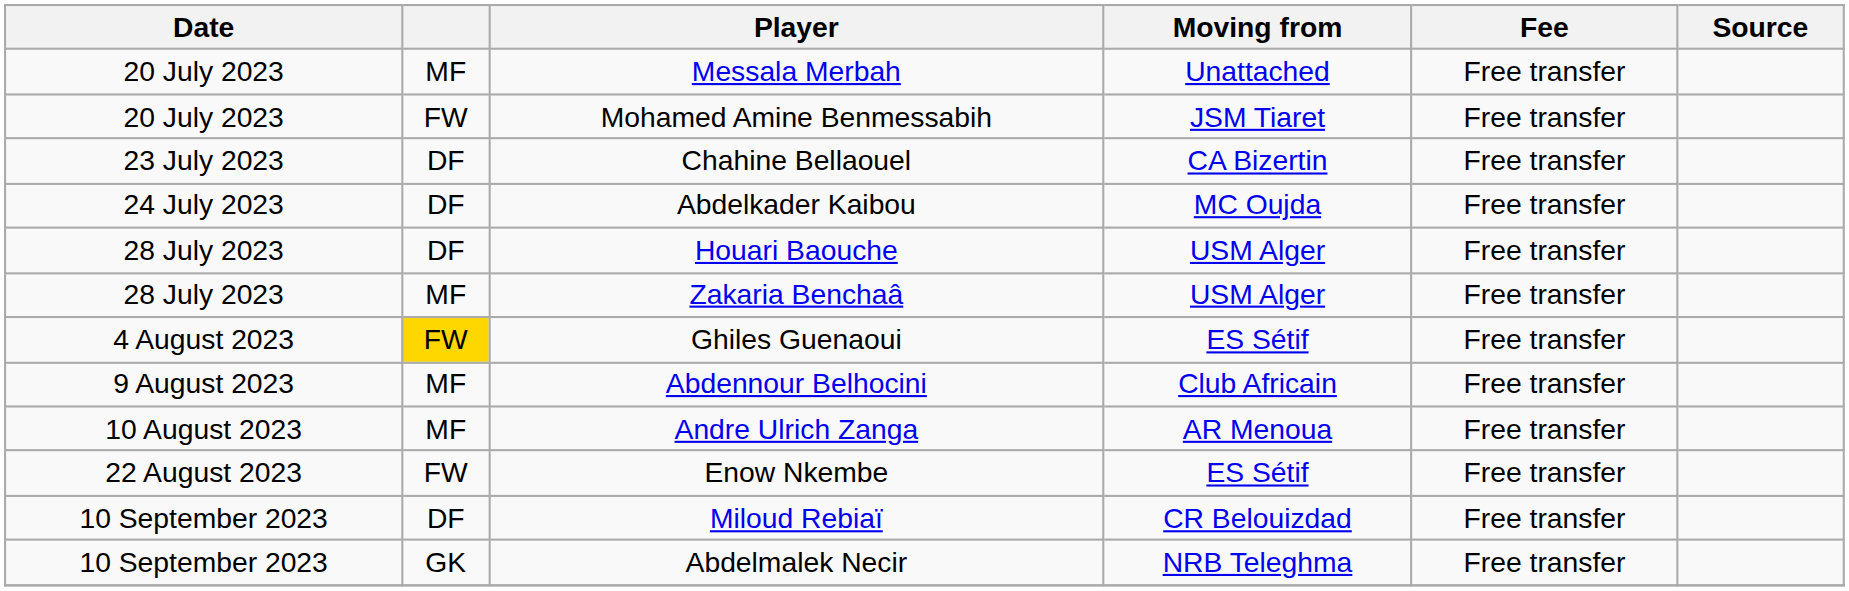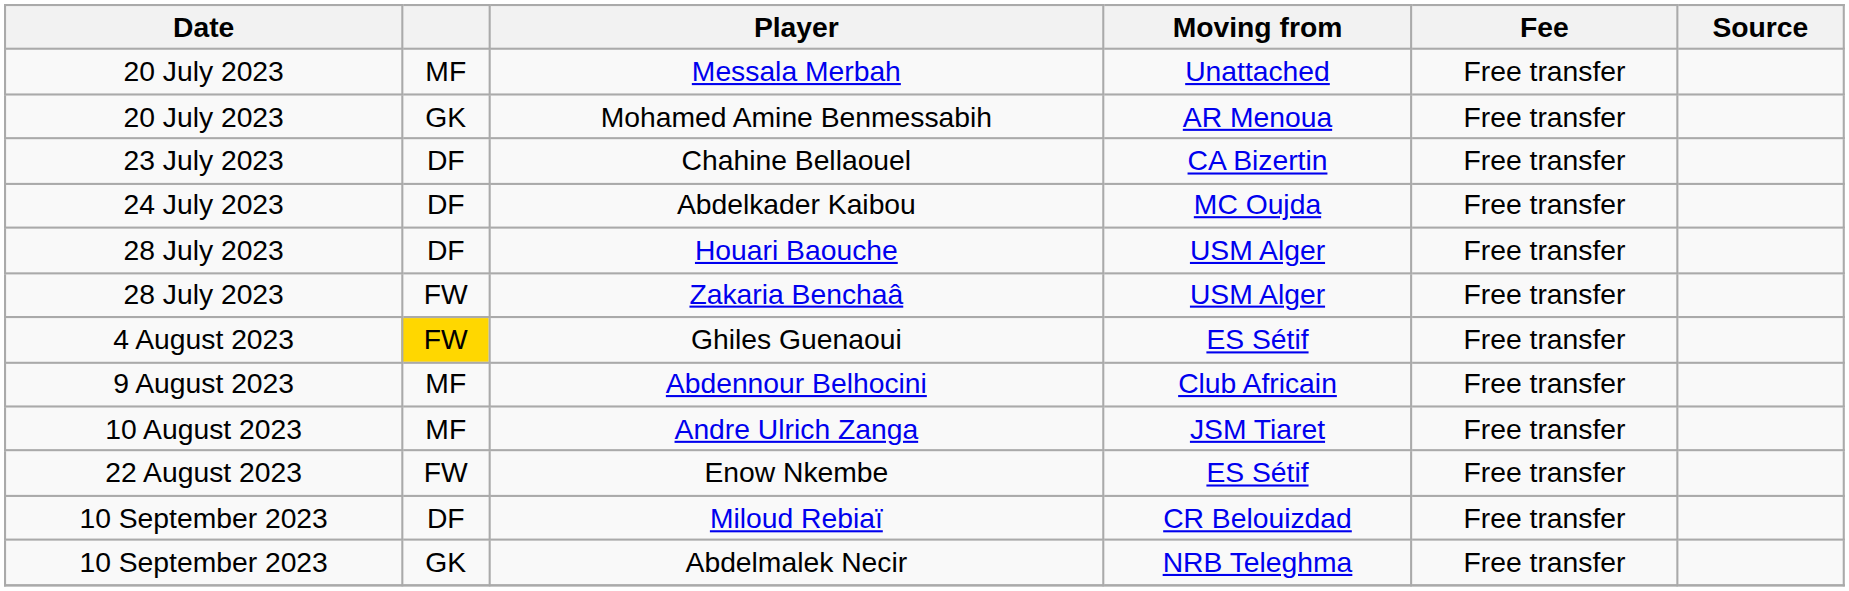 <table class="wikitable sortable" style="width:70%; text-align:center; font-size:85%; text-align:centre;">
 <tr>
 <th>Date</th>
 <th></th>
 <th>Player</th>
 <th>Moving from</th>
 <th>Fee</th>
 <th>Source</th>
 </tr>
 <tr>
 <td>20 July 2023</td>
 <td>MF</td>
 <td> <a href='#'>Messala Merbah</a></td>
 <td><a href='#'>Unattached</a></td>
 <td>Free transfer</td>
 <td></td>
 </tr>
 <tr>
 <td>20 July 2023</td>
-<td>FW</td>
+<td>GK</td>
 <td> Mohamed Amine Benmessabih</td>
-<td><a href='#'>JSM Tiaret</a></td>
+<td> <a href='#'>AR Menoua</a></td>
 <td>Free transfer</td>
 <td></td>
 </tr>
 <tr>
 <td>23 July 2023</td>
 <td>DF</td>
 <td> Chahine Bellaouel</td>
 <td> <a href='#'>CA Bizertin</a></td>
 <td>Free transfer</td>
 <td></td>
 </tr>
 <tr>
 <td>24 July 2023</td>
 <td>DF</td>
 <td> Abdelkader Kaibou</td>
 <td> <a href='#'>MC Oujda</a></td>
 <td>Free transfer</td>
 <td></td>
 </tr>
 <tr>
 <td>28 July 2023</td>
 <td>DF</td>
 <td> <a href='#'>Houari Baouche</a></td>
 <td><a href='#'>USM Alger</a></td>
 <td>Free transfer</td>
 <td></td>
 </tr>
 <tr>
 <td>28 July 2023</td>
-<td>MF</td>
+<td>FW</td>
 <td> <a href='#'>Zakaria Benchaâ</a></td>
 <td><a href='#'>USM Alger</a></td>
 <td>Free transfer</td>
 <td></td>
 </tr>
 <tr>
 <td>4 August 2023</td>
 <td style="background: gold;">FW</td>
 <td> Ghiles Guenaoui</td>
 <td><a href='#'>ES Sétif</a></td>
 <td>Free transfer</td>
 <td></td>
 </tr>
 <tr>
 <td>9 August 2023</td>
 <td>MF</td>
 <td> <a href='#'>Abdennour Belhocini</a></td>
 <td> <a href='#'>Club Africain</a></td>
 <td>Free transfer</td>
 <td></td>
 </tr>
 <tr>
 <td>10 August 2023</td>
 <td>MF</td>
 <td> <a href='#'>Andre Ulrich Zanga</a></td>
-<td> <a href='#'>AR Menoua</a></td>
+<td><a href='#'>JSM Tiaret</a></td>
 <td>Free transfer</td>
 <td></td>
 </tr>
 <tr>
 <td>22 August 2023</td>
 <td>FW</td>
 <td> Enow Nkembe</td>
 <td><a href='#'>ES Sétif</a></td>
 <td>Free transfer</td>
 <td></td>
 </tr>
 <tr>
 <td>10 September 2023</td>
 <td>DF</td>
 <td> <a href='#'>Miloud Rebiaï</a></td>
 <td><a href='#'>CR Belouizdad</a></td>
 <td>Free transfer</td>
 <td></td>
 </tr>
 <tr>
 <td>10 September 2023</td>
 <td>GK</td>
 <td> Abdelmalek Necir</td>
 <td><a href='#'>NRB Teleghma</a></td>
 <td>Free transfer</td>
 <td></td>
 </tr>
 <tr>
 </tr>
 </table>
